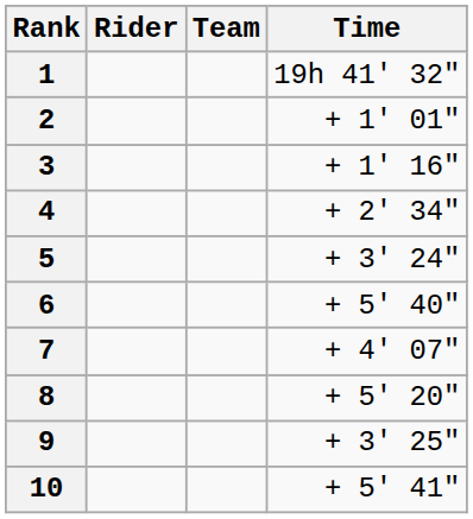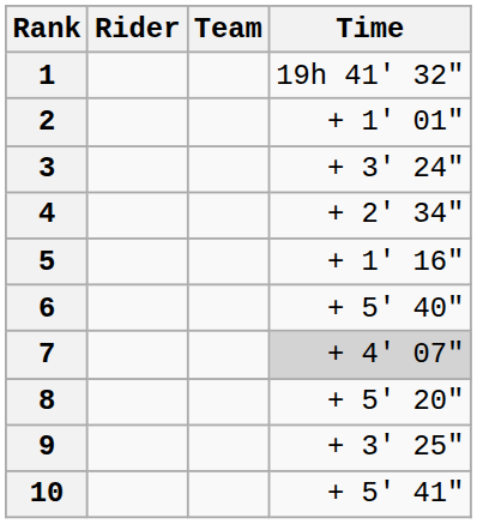 <table class="wikitable" style="margin-bottom:0;">
 <tr>
 <th scope="col">Rank</th>
 <th scope="col">Rider</th>
 <th scope="col">Team</th>
 <th scope="col">Time</th>
 </tr>
 <tr>
 <th scope="row">1</th>
 <td> </td>
 <td></td>
 <td style="text-align:right;">19h 41' 32"</td>
 </tr>
 <tr>
 <th scope="row">2</th>
 <td></td>
 <td></td>
 <td style="text-align:right;">+ 1' 01"</td>
 </tr>
 <tr>
 <th scope="row">3</th>
 <td> </td>
 <td></td>
-<td style="text-align:right;">+ 1' 16"</td>
+<td style="text-align:right;">+ 3' 24"</td>
 </tr>
 <tr>
 <th scope="row">4</th>
 <td></td>
 <td></td>
 <td style="text-align:right;">+ 2' 34"</td>
 </tr>
 <tr>
 <th scope="row">5</th>
 <td> </td>
 <td></td>
-<td style="text-align:right;">+ 3' 24"</td>
+<td style="text-align:right;">+ 1' 16"</td>
 </tr>
 <tr>
 <th scope="row">6</th>
 <td></td>
 <td></td>
 <td style="text-align:right;">+ 5' 40"</td>
 </tr>
 <tr>
 <th scope="row">7</th>
 <td></td>
 <td></td>
-<td style="text-align:right;">+ 4' 07"</td>
+<td style="background: lightgrey; text-align:right;">+ 4' 07"</td>
 </tr>
 <tr>
 <th scope="row">8</th>
 <td></td>
 <td></td>
 <td style="text-align:right;">+ 5' 20"</td>
 </tr>
 <tr>
 <th scope="row">9</th>
 <td></td>
 <td></td>
 <td style="text-align:right;">+ 3' 25"</td>
 </tr>
 <tr>
 <th scope="row">10</th>
 <td> </td>
 <td></td>
 <td style="text-align:right;">+ 5' 41"</td>
 </tr>
 </table>
